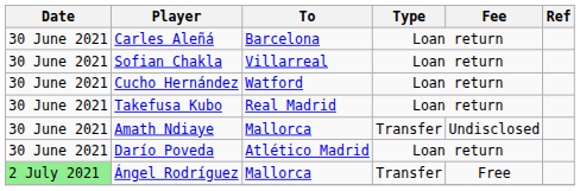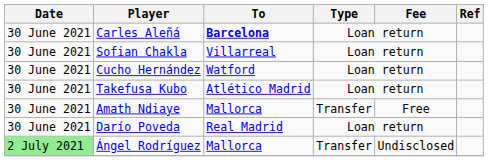 <table class="wikitable">
 <tr>
 <th>Date</th>
 <th>Player</th>
 <th>To</th>
 <th>Type</th>
 <th>Fee</th>
 <th>Ref</th>
 </tr>
 <tr>
 <td>30 June 2021</td>
 <td> <a href='#'>Carles Aleñá</a></td>
-<td><a href='#'>Barcelona</a></td>
+<td><strong><a href='#'>Barcelona</a></strong></td>
 <td align=center colspan=2>Loan return</td>
 <td align=center></td>
 </tr>
 <tr>
 <td>30 June 2021</td>
 <td> <a href='#'>Sofian Chakla</a></td>
 <td><a href='#'>Villarreal</a></td>
 <td align=center colspan=2>Loan return</td>
 <td align=center></td>
 </tr>
 <tr>
 <td>30 June 2021</td>
 <td> <a href='#'>Cucho Hernández</a></td>
 <td> <a href='#'>Watford</a></td>
 <td align=center colspan=2>Loan return</td>
 <td align=center></td>
 </tr>
 <tr>
 <td>30 June 2021</td>
 <td> <a href='#'>Takefusa Kubo</a></td>
-<td><a href='#'>Real Madrid</a></td>
+<td><a href='#'>Atlético Madrid</a></td>
 <td align=center colspan=2>Loan return</td>
 <td align=center></td>
 </tr>
 <tr>
 <td>30 June 2021</td>
 <td> <a href='#'>Amath Ndiaye </a></td>
 <td><a href='#'>Mallorca</a></td>
 <td align=center>Transfer</td>
-<td align=center>Undisclosed</td>
+<td align=center>Free</td>
 <td align=center></td>
 </tr>
 <tr>
 <td>30 June 2021</td>
 <td> <a href='#'>Darío Poveda</a></td>
-<td><a href='#'>Atlético Madrid</a></td>
+<td><a href='#'>Real Madrid</a></td>
 <td align=center colspan=2>Loan return</td>
 <td align=center></td>
 </tr>
 <tr>
 <td style="background: lightgreen;">2 July 2021</td>
 <td> <a href='#'>Ángel Rodríguez</a></td>
 <td><a href='#'>Mallorca</a></td>
 <td align=center>Transfer</td>
-<td align=center>Free</td>
+<td align=center>Undisclosed</td>
 <td align=center></td>
 </tr>
 <tr>
 </tr>
 </table>
